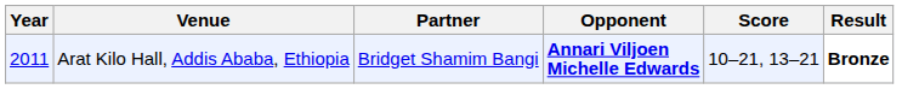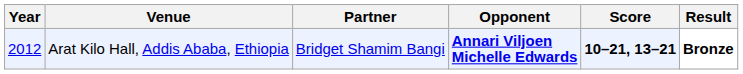 <table class="sortable wikitable" style="font-size: 90%;">
 <tr>
 <th>Year</th>
 <th>Venue</th>
 <th>Partner</th>
 <th>Opponent</th>
 <th>Score</th>
 <th>Result</th>
 </tr>
 <tr style="background:#ECF2FF">
-<td align="center"><a href='#'>2011</a></td>
+<td align="center"><a href='#'>2012</a></td>
 <td align="left">Arat Kilo Hall, <a href='#'>Addis Ababa</a>, <a href='#'>Ethiopia</a></td>
 <td align="left"> <a href='#'>Bridget Shamim Bangi</a></td>
 <td align="left"><strong> <a href='#'>Annari Viljoen</a> <br>  <a href='#'>Michelle Edwards</a></strong></td>
-<td align="left">10–21, 13–21</td>
+<td align="left"><strong>10–21, 13–21</strong></td>
 <td style="text-align:left; background:white"> <strong>Bronze</strong></td>
 </tr>
 </table>
